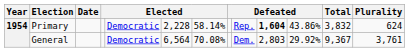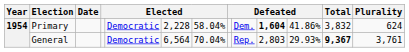 <table class=wikitable>
 <tr>
 <th>Year</th>
 <th>Election</th>
 <th>Date</th>
 <th ! colspan="4">Elected</th>
 <th ! colspan="4">Defeated</th>
 <th>Total</th>
 <th>Plurality</th>
 </tr>
 <tr>
 <th rowspan="2" valign="top">1954</th>
 <td valign="top">Primary</td>
 <td valign="top"></td>
 <td valign="top"></td>
 <td valign="top" ><a href='#'>Democratic</a></td>
 <td valign="top" align="right">2,228</td>
-<td valign="top" align="right">58.14%</td>
+<td valign="top" align="right">58.04%</td>
 <td valign="top"></td>
-<td valign="top" ><a href='#'>Rep.</a></td>
+<td valign="top" ><a href='#'>Dem.</a></td>
 <td valign="top" align="right"><strong>1,604</strong></td>
-<td valign="top" align="right">43.86%</td>
+<td valign="top" align="right">41.86%</td>
 <td valign="top" align="right">3,832</td>
 <td valign="top" align="right">624</td>
 </tr>
 <tr>
 <td valign="top">General</td>
 <td valign="top"></td>
 <td valign="top"></td>
 <td valign="top" ><a href='#'>Democratic</a></td>
 <td valign="top" align="right">6,564</td>
-<td valign="top" align="right">70.08%</td>
+<td valign="top" align="right">70.04%</td>
 <td valign="top"></td>
-<td valign="top" ><a href='#'>Dem.</a></td>
+<td valign="top" ><a href='#'>Rep.</a></td>
 <td valign="top" align="right">2,803</td>
-<td valign="top" align="right">29.92%</td>
-<td valign="top" align="right">9,367</td>
+<td valign="top" align="right">29.93%</td>
+<td valign="top" align="right"><strong>9,367</strong></td>
 <td valign="top" align="right">3,761</td>
 </tr>
 </table>
